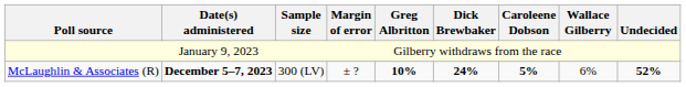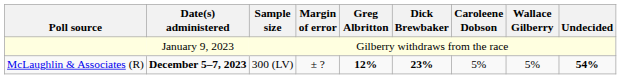 <table class="wikitable" style="font-size:90%;text-align:center;">
 <tr valign=bottom>
 <th>Poll source</th>
 <th>Date(s)<br>administered</th>
 <th>Sample<br>size</th>
 <th>Margin<br>of error</th>
 <th style="width:60px;">Greg<br>Albritton</th>
 <th style="width:60px;">Dick<br>Brewbaker</th>
 <th style="width:60px;">Caroleene<br>Dobson</th>
 <th style="width:60px;">Wallace<br>Gilberry</th>
 <th>Undecided</th>
 </tr>
 <tr>
 <td style="border-right-style:hidden; background:lightyellow;"></td>
 <td style="border-right-style:hidden; background:lightyellow;">January 9, 2023</td>
 <td colspan="17" style="background:lightyellow;">Gilberry withdraws from the race</td>
 </tr>
 <tr>
 <td style="text-align:left;"><a href='#'>McLaughlin & Associates</a> (R)</td>
 <td><strong>December 5–7, 2023</strong></td>
 <td>300 (LV)</td>
 <td>± ?</td>
-<td><strong>10%</strong></td>
-<td><strong>24%</strong></td>
-<td><strong>5%</strong></td>
-<td>6%</td>
-<td><strong>52%</strong></td>
+<td><strong>12%</strong></td>
+<td><strong>23%</strong></td>
+<td>5%</td>
+<td>5%</td>
+<td><strong>54%</strong></td>
 </tr>
 </table>
